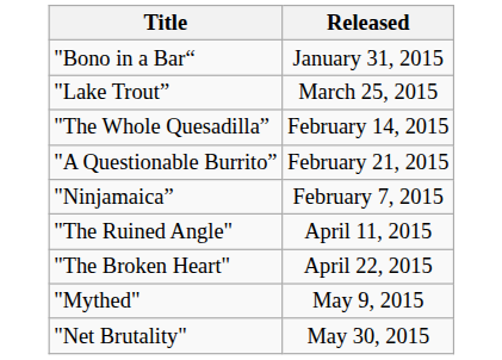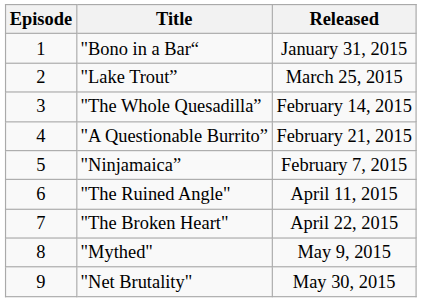 <table class="wikitable" style="margin: 1em auto 1em auto">
 <tr>
+<th>Episode</th>
 <th>Title</th>
 <th>Released</th>
 </tr>
 <tr>
+<td style="text-align:center;">1</td>
 <td>"Bono in a Bar“</td>
 <td style="text-align:center;">January 31, 2015</td>
 </tr>
 <tr>
+<td style="text-align:center;">2</td>
 <td>"Lake Trout”</td>
 <td style="text-align:center;">March 25, 2015</td>
 </tr>
 <tr>
+<td style="text-align:center;">3</td>
 <td>"The Whole Quesadilla”</td>
 <td style="text-align:center;">February 14, 2015</td>
 </tr>
 <tr>
+<td style="text-align:center;">4</td>
 <td>"A Questionable Burrito”</td>
 <td style="text-align:center;">February 21, 2015</td>
 </tr>
 <tr>
+<td style="text-align:center;">5</td>
 <td>"Ninjamaica”</td>
 <td style="text-align:center;">February 7, 2015</td>
 </tr>
 <tr>
+<td style="text-align:center;">6</td>
 <td>"The Ruined Angle"</td>
 <td style="text-align:center;">April 11, 2015</td>
 </tr>
 <tr>
+<td style="text-align:center;">7</td>
 <td>"The Broken Heart"</td>
 <td style="text-align:center;">April 22, 2015</td>
 </tr>
 <tr>
+<td style="text-align:center;">8</td>
 <td>"Mythed"</td>
 <td style="text-align:center;">May 9, 2015</td>
 </tr>
 <tr>
+<td style="text-align:center;">9</td>
 <td>"Net Brutality"</td>
 <td style="text-align:center;">May 30, 2015</td>
 </tr>
 </table>
